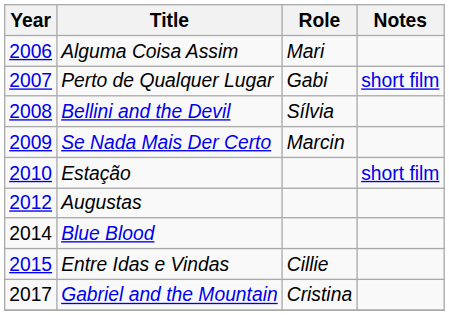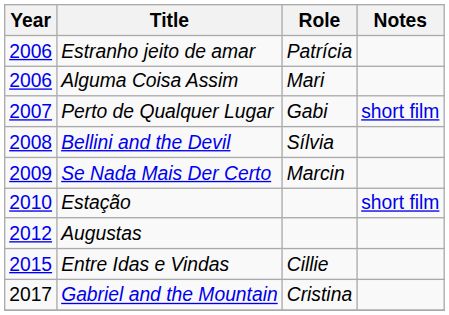 <table class="wikitable" style="font-size: 90%;">
 <tr>
 <th>Year</th>
 <th>Title</th>
 <th>Role</th>
 <th>Notes</th>
+</tr>
+<tr>
+<td><a href='#'>2006</a></td>
+<td><em>Estranho jeito de amar</em></td>
+<td><em>Patrícia</em></td>
+<td></td>
 </tr>
 <tr>
 <td><a href='#'>2006</a></td>
 <td><em>Alguma Coisa Assim</em></td>
 <td><em>Mari</em></td>
 <td></td>
 </tr>
 <tr>
 <td><a href='#'>2007</a></td>
 <td><em>Perto de Qualquer Lugar</em></td>
 <td><em>Gabi</em></td>
 <td><a href='#'>short film</a></td>
 </tr>
 <tr>
 <td><a href='#'>2008</a></td>
 <td><em><a href='#'>Bellini and the Devil</a></em></td>
 <td><em>Sílvia</em></td>
 <td></td>
 </tr>
 <tr>
 <td><a href='#'>2009</a></td>
 <td><em><a href='#'>Se Nada Mais Der Certo</a></em></td>
 <td><em>Marcin</em></td>
 <td></td>
 </tr>
 <tr>
 <td><a href='#'>2010</a></td>
 <td><em>Estação</em></td>
 <td></td>
 <td><a href='#'>short film</a></td>
 </tr>
 <tr>
 <td><a href='#'>2012</a></td>
 <td><em>Augustas</em></td>
 <td></td>
 <td></td>
 </tr>
 <tr>
-<td>2014</td>
-<td><em><a href='#'>Blue Blood</a></em></td>
-<td></td>
-<td></td>
-</tr>
-<tr>
 <td><a href='#'>2015</a></td>
 <td><em>Entre Idas e Vindas</em></td>
 <td><em>Cillie</em></td>
 <td></td>
 </tr>
 <tr>
 <td>2017</td>
 <td><em><a href='#'>Gabriel and the Mountain</a></em></td>
 <td><em>Cristina</em></td>
 <td></td>
 </tr>
 <tr>
 </tr>
 </table>
